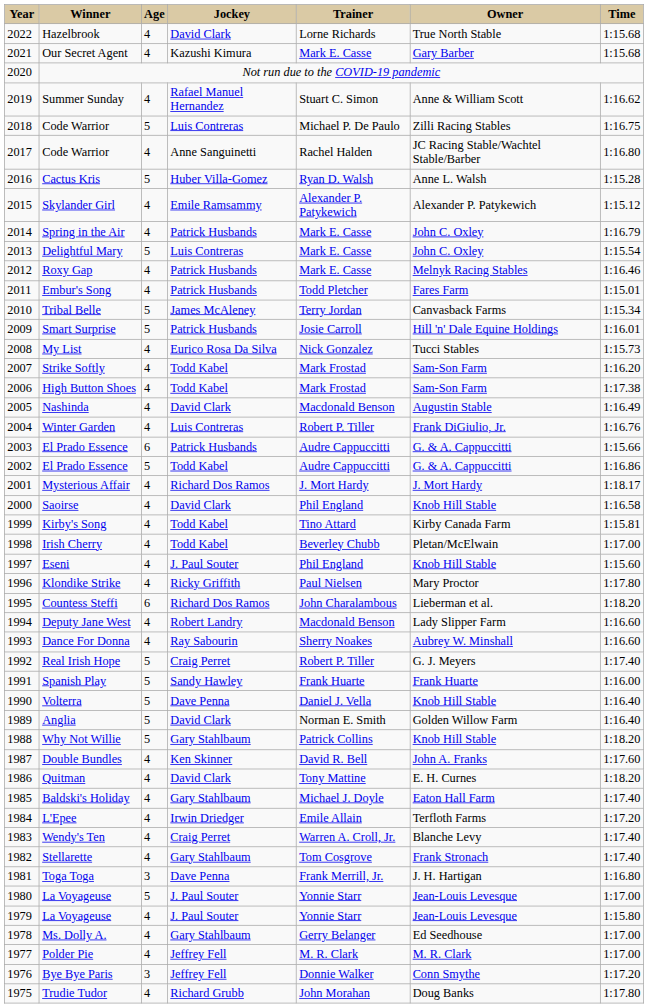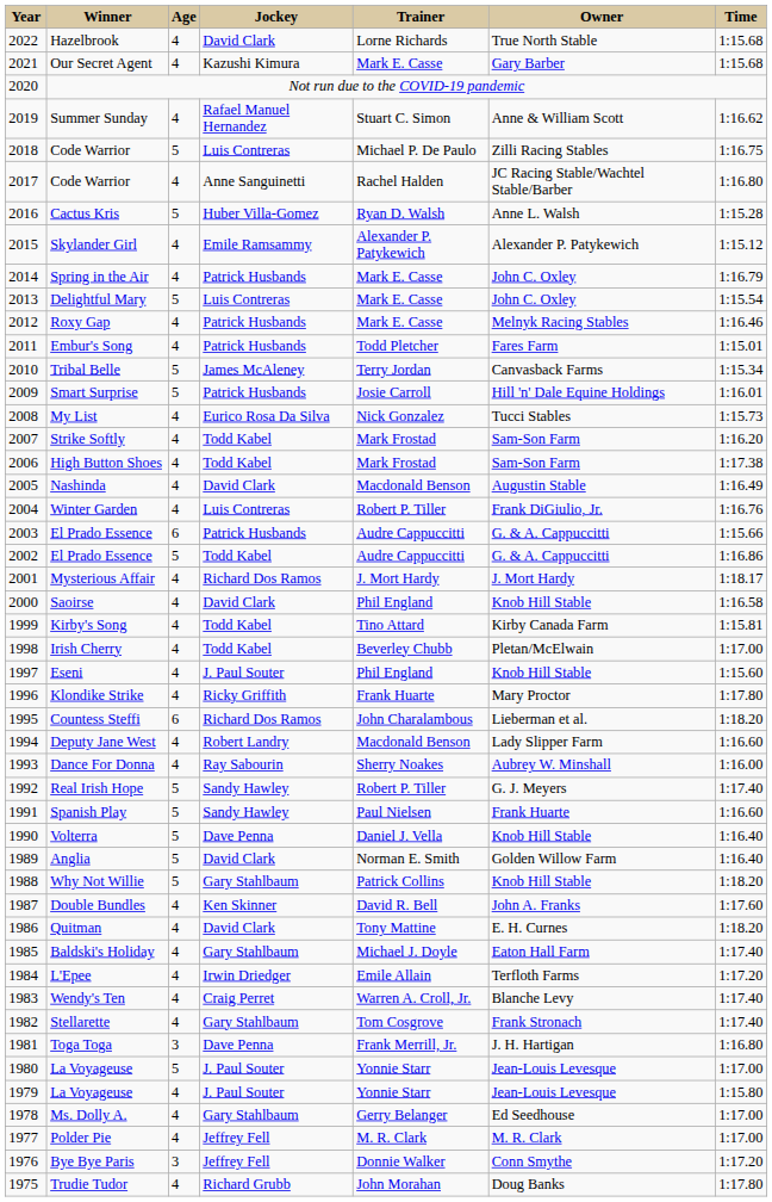 <table class="wikitable sortable">
 <tr>
 <th style="background-color:#DACAA5; width:38px">Year <br></th>
 <th style="background-color:#DACAA5; width:125px">Winner <br></th>
 <th style="background-color:#DACAA5; width:20px">Age<br></th>
 <th style="background-color:#DACAA5; width:160px">Jockey <br></th>
 <th style="background-color:#DACAA5; width:140px">Trainer <br></th>
 <th style="background-color:#DACAA5; width:240px">Owner <br></th>
 <th style="background-color:#DACAA5; width:40px">Time</th>
 </tr>
 <tr>
 <td>2022</td>
 <td>Hazelbrook</td>
 <td>4</td>
 <td><a href='#'>David Clark</a></td>
 <td>Lorne Richards</td>
 <td>True North Stable</td>
 <td>1:15.68</td>
 </tr>
 <tr>
 <td>2021</td>
 <td>Our Secret Agent</td>
 <td>4</td>
 <td>Kazushi Kimura</td>
 <td><a href='#'>Mark E. Casse</a></td>
 <td><a href='#'>Gary Barber</a></td>
 <td>1:15.68</td>
 </tr>
 <tr>
 <td>2020</td>
 <td align=center colspan=10><em>Not run due to the <a href='#'>COVID-19 pandemic</a></em></td>
 </tr>
 <tr>
 <td>2019</td>
 <td>Summer Sunday</td>
 <td>4</td>
 <td><a href='#'>Rafael Manuel Hernandez</a></td>
 <td>Stuart C. Simon</td>
 <td>Anne & William Scott</td>
 <td>1:16.62</td>
 </tr>
 <tr>
 <td>2018</td>
 <td>Code Warrior</td>
 <td>5</td>
 <td><a href='#'>Luis Contreras</a></td>
 <td>Michael P. De Paulo</td>
 <td>Zilli Racing Stables</td>
 <td>1:16.75</td>
 </tr>
 <tr>
 <td>2017</td>
 <td>Code Warrior</td>
 <td>4</td>
 <td>Anne Sanguinetti</td>
 <td>Rachel Halden</td>
 <td>JC Racing Stable/Wachtel Stable/Barber</td>
 <td>1:16.80</td>
 </tr>
 <tr>
 <td>2016</td>
 <td><a href='#'>Cactus Kris</a></td>
 <td>5</td>
 <td><a href='#'>Huber Villa-Gomez</a></td>
 <td><a href='#'>Ryan D. Walsh</a></td>
 <td>Anne L. Walsh</td>
 <td>1:15.28</td>
 </tr>
 <tr>
 <td>2015</td>
 <td><a href='#'>Skylander Girl</a></td>
 <td>4</td>
 <td><a href='#'>Emile Ramsammy</a></td>
 <td><a href='#'>Alexander P. Patykewich</a></td>
 <td>Alexander P. Patykewich</td>
 <td>1:15.12</td>
 </tr>
 <tr>
 <td>2014</td>
 <td><a href='#'>Spring in the Air</a></td>
 <td>4</td>
 <td><a href='#'>Patrick Husbands</a></td>
 <td><a href='#'>Mark E. Casse</a></td>
 <td><a href='#'>John C. Oxley</a></td>
 <td>1:16.79</td>
 </tr>
 <tr>
 <td>2013</td>
 <td><a href='#'>Delightful Mary</a></td>
 <td>5</td>
 <td><a href='#'>Luis Contreras</a></td>
 <td><a href='#'>Mark E. Casse</a></td>
 <td><a href='#'>John C. Oxley</a></td>
 <td>1:15.54</td>
 </tr>
 <tr>
 <td>2012</td>
 <td><a href='#'>Roxy Gap</a></td>
 <td>4</td>
 <td><a href='#'>Patrick Husbands</a></td>
 <td><a href='#'>Mark E. Casse</a></td>
 <td><a href='#'>Melnyk Racing Stables</a></td>
 <td>1:16.46</td>
 </tr>
 <tr>
 <td>2011</td>
 <td><a href='#'>Embur's Song</a></td>
 <td>4</td>
 <td><a href='#'>Patrick Husbands</a></td>
 <td><a href='#'>Todd Pletcher</a></td>
 <td><a href='#'>Fares Farm</a></td>
 <td>1:15.01</td>
 </tr>
 <tr>
 <td>2010</td>
 <td><a href='#'>Tribal Belle</a></td>
 <td>5</td>
 <td><a href='#'>James McAleney</a></td>
 <td><a href='#'>Terry Jordan</a></td>
 <td>Canvasback Farms</td>
 <td>1:15.34</td>
 </tr>
 <tr>
 <td>2009</td>
 <td><a href='#'>Smart Surprise</a></td>
 <td>5</td>
 <td><a href='#'>Patrick Husbands</a></td>
 <td><a href='#'>Josie Carroll</a></td>
 <td><a href='#'>Hill 'n' Dale Equine Holdings</a></td>
 <td>1:16.01</td>
 </tr>
 <tr>
 <td>2008</td>
 <td><a href='#'>My List</a></td>
 <td>4</td>
 <td><a href='#'>Eurico Rosa Da Silva</a></td>
 <td><a href='#'>Nick Gonzalez</a></td>
 <td>Tucci Stables</td>
 <td>1:15.73</td>
 </tr>
 <tr>
 <td>2007</td>
 <td><a href='#'>Strike Softly</a></td>
 <td>4</td>
 <td><a href='#'>Todd Kabel</a></td>
 <td><a href='#'>Mark Frostad</a></td>
 <td><a href='#'>Sam-Son Farm</a></td>
 <td>1:16.20</td>
 </tr>
 <tr>
 <td>2006</td>
 <td><a href='#'>High Button Shoes</a></td>
 <td>4</td>
 <td><a href='#'>Todd Kabel</a></td>
 <td><a href='#'>Mark Frostad</a></td>
 <td><a href='#'>Sam-Son Farm</a></td>
 <td>1:17.38</td>
 </tr>
 <tr>
 <td>2005</td>
 <td><a href='#'>Nashinda</a></td>
 <td>4</td>
 <td><a href='#'>David Clark</a></td>
 <td><a href='#'>Macdonald Benson</a></td>
 <td><a href='#'>Augustin Stable</a></td>
 <td>1:16.49</td>
 </tr>
 <tr>
 <td>2004</td>
 <td><a href='#'>Winter Garden</a></td>
 <td>4</td>
 <td><a href='#'>Luis Contreras</a></td>
 <td><a href='#'>Robert P. Tiller</a></td>
 <td><a href='#'>Frank DiGiulio, Jr.</a></td>
 <td>1:16.76</td>
 </tr>
 <tr>
 <td>2003</td>
 <td><a href='#'>El Prado Essence</a></td>
 <td>6</td>
 <td><a href='#'>Patrick Husbands</a></td>
 <td><a href='#'>Audre Cappuccitti</a></td>
 <td><a href='#'>G. & A. Cappuccitti</a></td>
 <td>1:15.66</td>
 </tr>
 <tr>
 <td>2002</td>
 <td><a href='#'>El Prado Essence</a></td>
 <td>5</td>
 <td><a href='#'>Todd Kabel</a></td>
 <td><a href='#'>Audre Cappuccitti</a></td>
 <td><a href='#'>G. & A. Cappuccitti</a></td>
 <td>1:16.86</td>
 </tr>
 <tr>
 <td>2001</td>
 <td><a href='#'>Mysterious Affair</a></td>
 <td>4</td>
 <td><a href='#'>Richard Dos Ramos</a></td>
 <td><a href='#'>J. Mort Hardy</a></td>
 <td><a href='#'>J. Mort Hardy</a></td>
 <td>1:18.17</td>
 </tr>
 <tr>
 <td>2000</td>
 <td><a href='#'>Saoirse</a></td>
 <td>4</td>
 <td><a href='#'>David Clark</a></td>
 <td><a href='#'>Phil England</a></td>
 <td><a href='#'>Knob Hill Stable</a></td>
 <td>1:16.58</td>
 </tr>
 <tr>
 <td>1999</td>
 <td><a href='#'>Kirby's Song</a></td>
 <td>4</td>
 <td><a href='#'>Todd Kabel</a></td>
 <td><a href='#'>Tino Attard</a></td>
 <td>Kirby Canada Farm</td>
 <td>1:15.81</td>
 </tr>
 <tr>
 <td>1998</td>
 <td><a href='#'>Irish Cherry</a></td>
 <td>4</td>
 <td><a href='#'>Todd Kabel</a></td>
 <td><a href='#'>Beverley Chubb</a></td>
 <td>Pletan/McElwain</td>
 <td>1:17.00</td>
 </tr>
 <tr>
 <td>1997</td>
 <td><a href='#'>Eseni</a></td>
 <td>4</td>
 <td><a href='#'>J. Paul Souter</a></td>
 <td><a href='#'>Phil England</a></td>
 <td><a href='#'>Knob Hill Stable</a></td>
 <td>1:15.60</td>
 </tr>
 <tr>
 <td>1996</td>
 <td><a href='#'>Klondike Strike</a></td>
 <td>4</td>
 <td><a href='#'>Ricky Griffith</a></td>
-<td><a href='#'>Paul Nielsen</a></td>
+<td><a href='#'>Frank Huarte</a></td>
 <td>Mary Proctor</td>
 <td>1:17.80</td>
 </tr>
 <tr>
 <td>1995</td>
 <td><a href='#'>Countess Steffi</a></td>
 <td>6</td>
 <td><a href='#'>Richard Dos Ramos</a></td>
 <td><a href='#'>John Charalambous</a></td>
 <td>Lieberman et al.</td>
 <td>1:18.20</td>
 </tr>
 <tr>
 <td>1994</td>
 <td><a href='#'>Deputy Jane West</a></td>
 <td>4</td>
 <td><a href='#'>Robert Landry</a></td>
 <td><a href='#'>Macdonald Benson</a></td>
 <td>Lady Slipper Farm</td>
 <td>1:16.60</td>
 </tr>
 <tr>
 <td>1993</td>
 <td><a href='#'>Dance For Donna</a></td>
 <td>4</td>
 <td><a href='#'>Ray Sabourin</a></td>
 <td><a href='#'>Sherry Noakes</a></td>
 <td><a href='#'>Aubrey W. Minshall</a></td>
-<td>1:16.60</td>
+<td>1:16.00</td>
 </tr>
 <tr>
 <td>1992</td>
 <td><a href='#'>Real Irish Hope</a></td>
 <td>5</td>
-<td><a href='#'>Craig Perret</a></td>
+<td><a href='#'>Sandy Hawley</a></td>
 <td><a href='#'>Robert P. Tiller</a></td>
 <td>G. J. Meyers</td>
 <td>1:17.40</td>
 </tr>
 <tr>
 <td>1991</td>
 <td><a href='#'>Spanish Play</a></td>
 <td>5</td>
 <td><a href='#'>Sandy Hawley</a></td>
+<td><a href='#'>Paul Nielsen</a></td>
 <td><a href='#'>Frank Huarte</a></td>
-<td><a href='#'>Frank Huarte</a></td>
-<td>1:16.00</td>
+<td>1:16.60</td>
 </tr>
 <tr>
 <td>1990</td>
 <td><a href='#'>Volterra</a></td>
 <td>5</td>
 <td><a href='#'>Dave Penna</a></td>
 <td><a href='#'>Daniel J. Vella</a></td>
 <td><a href='#'>Knob Hill Stable</a></td>
 <td>1:16.40</td>
 </tr>
 <tr>
 <td>1989</td>
 <td><a href='#'>Anglia</a></td>
 <td>5</td>
 <td><a href='#'>David Clark</a></td>
 <td>Norman E. Smith</td>
 <td>Golden Willow Farm</td>
 <td>1:16.40</td>
 </tr>
 <tr>
 <td>1988</td>
 <td><a href='#'>Why Not Willie</a></td>
 <td>5</td>
 <td><a href='#'>Gary Stahlbaum</a></td>
 <td><a href='#'>Patrick Collins</a></td>
 <td><a href='#'>Knob Hill Stable</a></td>
 <td>1:18.20</td>
 </tr>
 <tr>
 <td>1987</td>
 <td><a href='#'>Double Bundles</a></td>
 <td>4</td>
 <td><a href='#'>Ken Skinner</a></td>
 <td><a href='#'>David R. Bell</a></td>
 <td><a href='#'>John A. Franks</a></td>
 <td>1:17.60</td>
 </tr>
 <tr>
 <td>1986</td>
 <td><a href='#'>Quitman</a></td>
 <td>4</td>
 <td><a href='#'>David Clark</a></td>
 <td><a href='#'>Tony Mattine</a></td>
 <td>E. H. Curnes</td>
 <td>1:18.20</td>
 </tr>
 <tr>
 <td>1985</td>
 <td><a href='#'>Baldski's Holiday</a></td>
 <td>4</td>
 <td><a href='#'>Gary Stahlbaum</a></td>
 <td><a href='#'>Michael J. Doyle</a></td>
 <td><a href='#'>Eaton Hall Farm</a></td>
 <td>1:17.40</td>
 </tr>
 <tr>
 <td>1984</td>
 <td><a href='#'>L'Epee</a></td>
 <td>4</td>
 <td><a href='#'>Irwin Driedger</a></td>
 <td><a href='#'>Emile Allain</a></td>
 <td>Terfloth Farms</td>
 <td>1:17.20</td>
 </tr>
 <tr>
 <td>1983</td>
 <td><a href='#'>Wendy's Ten</a></td>
 <td>4</td>
 <td><a href='#'>Craig Perret</a></td>
 <td><a href='#'>Warren A. Croll, Jr.</a></td>
 <td>Blanche Levy</td>
 <td>1:17.40</td>
 </tr>
 <tr>
 <td>1982</td>
 <td><a href='#'>Stellarette</a></td>
 <td>4</td>
 <td><a href='#'>Gary Stahlbaum</a></td>
 <td><a href='#'>Tom Cosgrove</a></td>
 <td><a href='#'>Frank Stronach</a></td>
 <td>1:17.40</td>
 </tr>
 <tr>
 <td>1981</td>
 <td><a href='#'>Toga Toga</a></td>
 <td>3</td>
 <td><a href='#'>Dave Penna</a></td>
 <td><a href='#'>Frank Merrill, Jr.</a></td>
 <td>J. H. Hartigan</td>
 <td>1:16.80</td>
 </tr>
 <tr>
 <td>1980</td>
 <td><a href='#'>La Voyageuse</a></td>
 <td>5</td>
 <td><a href='#'>J. Paul Souter</a></td>
 <td><a href='#'>Yonnie Starr</a></td>
 <td><a href='#'>Jean-Louis Levesque</a></td>
 <td>1:17.00</td>
 </tr>
 <tr>
 <td>1979</td>
 <td><a href='#'>La Voyageuse</a></td>
 <td>4</td>
 <td><a href='#'>J. Paul Souter</a></td>
 <td><a href='#'>Yonnie Starr</a></td>
 <td><a href='#'>Jean-Louis Levesque</a></td>
 <td>1:15.80</td>
 </tr>
 <tr>
 <td>1978</td>
 <td><a href='#'>Ms. Dolly A.</a></td>
 <td>4</td>
 <td><a href='#'>Gary Stahlbaum</a></td>
 <td><a href='#'>Gerry Belanger</a></td>
 <td>Ed Seedhouse</td>
 <td>1:17.00</td>
 </tr>
 <tr>
 <td>1977</td>
 <td><a href='#'>Polder Pie</a></td>
 <td>4</td>
 <td><a href='#'>Jeffrey Fell</a></td>
 <td><a href='#'>M. R. Clark</a></td>
 <td><a href='#'>M. R. Clark</a></td>
 <td>1:17.00</td>
 </tr>
 <tr>
 <td>1976</td>
 <td><a href='#'>Bye Bye Paris</a></td>
 <td>3</td>
 <td><a href='#'>Jeffrey Fell</a></td>
 <td><a href='#'>Donnie Walker</a></td>
 <td><a href='#'>Conn Smythe</a></td>
 <td>1:17.20</td>
 </tr>
 <tr>
 <td>1975</td>
 <td><a href='#'>Trudie Tudor</a></td>
 <td>4</td>
 <td><a href='#'>Richard Grubb</a></td>
 <td><a href='#'>John Morahan</a></td>
 <td>Doug Banks</td>
 <td>1:17.80</td>
 </tr>
 </table>
